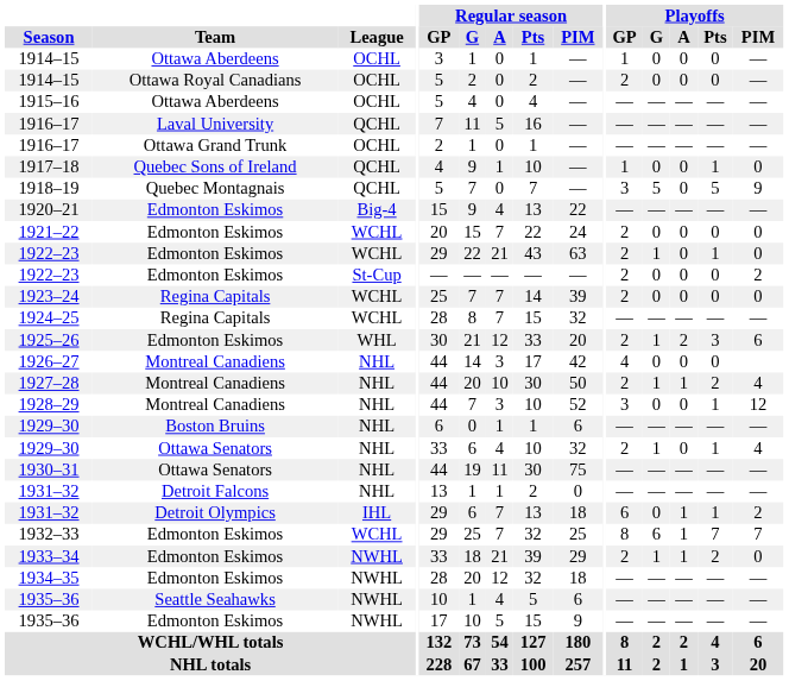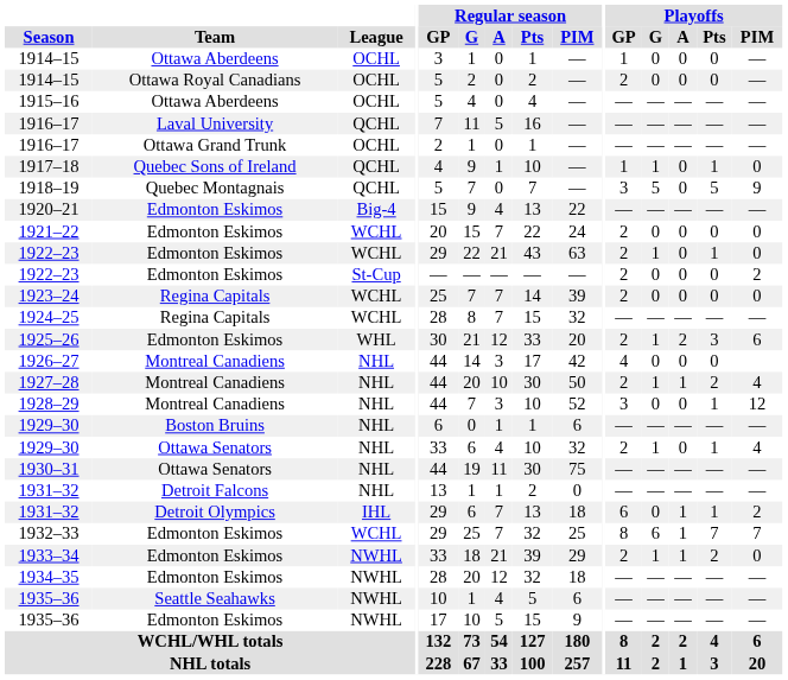 <table border="0" cellpadding="1" cellspacing="0" style="text-align:center; width:45em">
 <tr bgcolor="#e0e0e0">
 <th colspan="3" bgcolor="#ffffff"></th>
 <th rowspan="100" bgcolor="#ffffff"></th>
 <th colspan="5"><a href='#'>Regular season</a></th>
 <th rowspan="100" bgcolor="#ffffff"></th>
 <th colspan="5"><a href='#'>Playoffs</a></th>
 </tr>
 <tr bgcolor="#e0e0e0">
 <th><a href='#'>Season</a></th>
 <th>Team</th>
 <th>League</th>
 <th>GP</th>
 <th><a href='#'>G</a></th>
 <th><a href='#'>A</a></th>
 <th><a href='#'>Pts</a></th>
 <th><a href='#'>PIM</a></th>
 <th>GP</th>
 <th>G</th>
 <th>A</th>
 <th>Pts</th>
 <th>PIM</th>
 </tr>
 <tr>
 <td>1914–15</td>
 <td><a href='#'>Ottawa Aberdeens</a></td>
 <td><a href='#'>OCHL</a></td>
 <td>3</td>
 <td>1</td>
 <td>0</td>
 <td>1</td>
 <td>—</td>
 <td>1</td>
 <td>0</td>
 <td>0</td>
 <td>0</td>
 <td>—</td>
 </tr>
 <tr bgcolor="#f0f0f0">
 <td>1914–15</td>
 <td>Ottawa Royal Canadians</td>
 <td>OCHL</td>
 <td>5</td>
 <td>2</td>
 <td>0</td>
 <td>2</td>
 <td>—</td>
 <td>2</td>
 <td>0</td>
 <td>0</td>
 <td>0</td>
 <td>—</td>
 </tr>
 <tr>
 <td>1915–16</td>
 <td>Ottawa Aberdeens</td>
 <td>OCHL</td>
 <td>5</td>
 <td>4</td>
 <td>0</td>
 <td>4</td>
 <td>—</td>
 <td>—</td>
 <td>—</td>
 <td>—</td>
 <td>—</td>
 <td>—</td>
 </tr>
 <tr bgcolor="#f0f0f0">
 <td>1916–17</td>
 <td><a href='#'>Laval University</a></td>
 <td>QCHL</td>
 <td>7</td>
 <td>11</td>
 <td>5</td>
 <td>16</td>
 <td>—</td>
 <td>—</td>
 <td>—</td>
 <td>—</td>
 <td>—</td>
 <td>—</td>
 </tr>
 <tr>
 <td>1916–17</td>
 <td>Ottawa Grand Trunk</td>
 <td>OCHL</td>
 <td>2</td>
 <td>1</td>
 <td>0</td>
 <td>1</td>
 <td>—</td>
 <td>—</td>
 <td>—</td>
 <td>—</td>
 <td>—</td>
 <td>—</td>
 </tr>
 <tr bgcolor="#f0f0f0">
 <td>1917–18</td>
 <td><a href='#'>Quebec Sons of Ireland</a></td>
 <td>QCHL</td>
 <td>4</td>
 <td>9</td>
 <td>1</td>
 <td>10</td>
 <td>—</td>
 <td>1</td>
-<td>0</td>
+<td>1</td>
 <td>0</td>
 <td>1</td>
 <td>0</td>
 </tr>
 <tr>
 <td>1918–19</td>
 <td>Quebec Montagnais</td>
 <td>QCHL</td>
 <td>5</td>
 <td>7</td>
 <td>0</td>
 <td>7</td>
 <td>—</td>
 <td>3</td>
 <td>5</td>
 <td>0</td>
 <td>5</td>
 <td>9</td>
 </tr>
 <tr bgcolor="#f0f0f0">
 <td>1920–21</td>
 <td><a href='#'>Edmonton Eskimos</a></td>
 <td><a href='#'>Big-4</a></td>
 <td>15</td>
 <td>9</td>
 <td>4</td>
 <td>13</td>
 <td>22</td>
 <td>—</td>
 <td>—</td>
 <td>—</td>
 <td>—</td>
 <td>—</td>
 </tr>
 <tr>
 <td><a href='#'>1921–22</a></td>
 <td>Edmonton Eskimos</td>
 <td><a href='#'>WCHL</a></td>
 <td>20</td>
 <td>15</td>
 <td>7</td>
 <td>22</td>
 <td>24</td>
 <td>2</td>
 <td>0</td>
 <td>0</td>
 <td>0</td>
 <td>0</td>
 </tr>
 <tr bgcolor="#f0f0f0">
 <td><a href='#'>1922–23</a></td>
 <td>Edmonton Eskimos</td>
 <td>WCHL</td>
 <td>29</td>
 <td>22</td>
 <td>21</td>
 <td>43</td>
 <td>63</td>
 <td>2</td>
 <td>1</td>
 <td>0</td>
 <td>1</td>
 <td>0</td>
 </tr>
 <tr>
 <td><a href='#'>1922–23</a></td>
 <td>Edmonton Eskimos</td>
 <td><a href='#'>St-Cup</a></td>
 <td>—</td>
 <td>—</td>
 <td>—</td>
 <td>—</td>
 <td>—</td>
 <td>2</td>
 <td>0</td>
 <td>0</td>
 <td>0</td>
 <td>2</td>
 </tr>
 <tr bgcolor="#f0f0f0">
 <td><a href='#'>1923–24</a></td>
 <td><a href='#'>Regina Capitals</a></td>
 <td>WCHL</td>
 <td>25</td>
 <td>7</td>
 <td>7</td>
 <td>14</td>
 <td>39</td>
 <td>2</td>
 <td>0</td>
 <td>0</td>
 <td>0</td>
 <td>0</td>
 </tr>
 <tr>
 <td><a href='#'>1924–25</a></td>
 <td>Regina Capitals</td>
 <td>WCHL</td>
 <td>28</td>
 <td>8</td>
 <td>7</td>
 <td>15</td>
 <td>32</td>
 <td>—</td>
 <td>—</td>
 <td>—</td>
 <td>—</td>
 <td>—</td>
 </tr>
 <tr bgcolor="#f0f0f0">
 <td><a href='#'>1925–26</a></td>
 <td>Edmonton Eskimos</td>
 <td>WHL</td>
 <td>30</td>
 <td>21</td>
 <td>12</td>
 <td>33</td>
 <td>20</td>
 <td>2</td>
 <td>1</td>
 <td>2</td>
 <td>3</td>
 <td>6</td>
 </tr>
 <tr>
 <td><a href='#'>1926–27</a></td>
 <td><a href='#'>Montreal Canadiens</a></td>
 <td><a href='#'>NHL</a></td>
 <td>44</td>
 <td>14</td>
 <td>3</td>
 <td>17</td>
 <td>42</td>
 <td>4</td>
 <td>0</td>
 <td>0</td>
 <td 0>0</td>
 </tr>
 <tr bgcolor="#f0f0f0">
 <td><a href='#'>1927–28</a></td>
 <td>Montreal Canadiens</td>
 <td>NHL</td>
 <td>44</td>
 <td>20</td>
 <td>10</td>
 <td>30</td>
 <td>50</td>
 <td>2</td>
 <td>1</td>
 <td>1</td>
 <td>2</td>
 <td>4</td>
 </tr>
 <tr>
 <td><a href='#'>1928–29</a></td>
 <td>Montreal Canadiens</td>
 <td>NHL</td>
 <td>44</td>
 <td>7</td>
 <td>3</td>
 <td>10</td>
 <td>52</td>
 <td>3</td>
 <td>0</td>
 <td>0</td>
 <td>1</td>
 <td>12</td>
 </tr>
 <tr bgcolor="#f0f0f0">
 <td><a href='#'>1929–30</a></td>
 <td><a href='#'>Boston Bruins</a></td>
 <td>NHL</td>
 <td>6</td>
 <td>0</td>
 <td>1</td>
 <td>1</td>
 <td>6</td>
 <td>—</td>
 <td>—</td>
 <td>—</td>
 <td>—</td>
 <td>—</td>
 </tr>
 <tr>
 <td><a href='#'>1929–30</a></td>
 <td><a href='#'>Ottawa Senators</a></td>
 <td>NHL</td>
 <td>33</td>
 <td>6</td>
 <td>4</td>
 <td>10</td>
 <td>32</td>
 <td>2</td>
 <td>1</td>
 <td>0</td>
 <td>1</td>
 <td>4</td>
 </tr>
 <tr bgcolor="#f0f0f0">
 <td><a href='#'>1930–31</a></td>
 <td>Ottawa Senators</td>
 <td>NHL</td>
 <td>44</td>
 <td>19</td>
 <td>11</td>
 <td>30</td>
 <td>75</td>
 <td>—</td>
 <td>—</td>
 <td>—</td>
 <td>—</td>
 <td>—</td>
 </tr>
 <tr>
 <td><a href='#'>1931–32</a></td>
 <td><a href='#'>Detroit Falcons</a></td>
 <td>NHL</td>
 <td>13</td>
 <td>1</td>
 <td>1</td>
 <td>2</td>
 <td>0</td>
 <td>—</td>
 <td>—</td>
 <td>—</td>
 <td>—</td>
 <td>—</td>
 </tr>
 <tr bgcolor="#f0f0f0">
 <td><a href='#'>1931–32</a></td>
 <td><a href='#'>Detroit Olympics</a></td>
 <td><a href='#'>IHL</a></td>
 <td>29</td>
 <td>6</td>
 <td>7</td>
 <td>13</td>
 <td>18</td>
 <td>6</td>
 <td>0</td>
 <td>1</td>
 <td>1</td>
 <td>2</td>
 </tr>
 <tr>
 <td>1932–33</td>
 <td>Edmonton Eskimos</td>
 <td><a href='#'>WCHL</a></td>
 <td>29</td>
 <td>25</td>
 <td>7</td>
 <td>32</td>
 <td>25</td>
 <td>8</td>
 <td>6</td>
 <td>1</td>
 <td>7</td>
 <td>7</td>
 </tr>
 <tr bgcolor="#f0f0f0">
 <td><a href='#'>1933–34</a></td>
 <td>Edmonton Eskimos</td>
 <td><a href='#'>NWHL</a></td>
 <td>33</td>
 <td>18</td>
 <td>21</td>
 <td>39</td>
 <td>29</td>
 <td>2</td>
 <td>1</td>
 <td>1</td>
 <td>2</td>
 <td>0</td>
 </tr>
 <tr>
 <td><a href='#'>1934–35</a></td>
 <td>Edmonton Eskimos</td>
 <td>NWHL</td>
 <td>28</td>
 <td>20</td>
 <td>12</td>
 <td>32</td>
 <td>18</td>
 <td>—</td>
 <td>—</td>
 <td>—</td>
 <td>—</td>
 <td>—</td>
 </tr>
 <tr bgcolor="#f0f0f0">
 <td><a href='#'>1935–36</a></td>
 <td><a href='#'>Seattle Seahawks</a></td>
 <td>NWHL</td>
 <td>10</td>
 <td>1</td>
 <td>4</td>
 <td>5</td>
 <td>6</td>
 <td>—</td>
 <td>—</td>
 <td>—</td>
 <td>—</td>
 <td>—</td>
 </tr>
 <tr>
 <td>1935–36</td>
 <td>Edmonton Eskimos</td>
 <td>NWHL</td>
 <td>17</td>
 <td>10</td>
 <td>5</td>
 <td>15</td>
 <td>9</td>
 <td>—</td>
 <td>—</td>
 <td>—</td>
 <td>—</td>
 <td>—</td>
 </tr>
 <tr bgcolor="#e0e0e0">
 <th colspan="3">WCHL/WHL totals</th>
 <th>132</th>
 <th>73</th>
 <th>54</th>
 <th>127</th>
 <th>180</th>
 <th>8</th>
 <th>2</th>
 <th>2</th>
 <th>4</th>
 <th>6</th>
 </tr>
 <tr bgcolor="#e0e0e0">
 <th colspan="3">NHL totals</th>
 <th>228</th>
 <th>67</th>
 <th>33</th>
 <th>100</th>
 <th>257</th>
 <th>11</th>
 <th>2</th>
 <th>1</th>
 <th>3</th>
 <th>20</th>
 </tr>
 </table>
